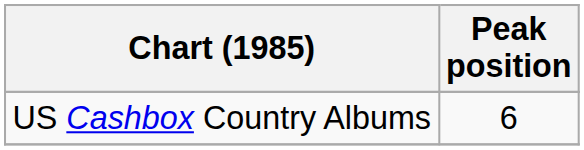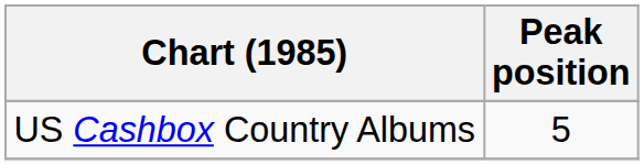 <table class="wikitable sortable plainrowheaders" style="text-align:center">
 <tr>
 <th scope="col">Chart (1985)</th>
 <th scope="col">Peak<br>position</th>
 </tr>
 <tr>
 </tr>
 <tr>
 </tr>
 <tr>
 <td align="left">US <em><a href='#'>Cashbox</a></em> Country Albums</td>
-<td align="center">6</td>
+<td align="center">5</td>
 </tr>
 <tr>
 </tr>
 </table>
